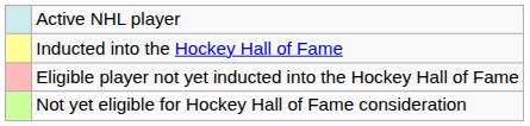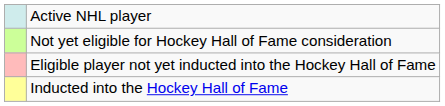 <table class="wikitable">
 <tr>
 <td style="background:#CFECEC; width:1em"></td>
 <td>Active NHL player</td>
 </tr>
 <tr>
-<td style="background:#FFFF99; width:1em"></td>
-<td>Inducted into the <a href='#'>Hockey Hall of Fame</a></td>
+<td style="background:#CCFF99; width:1em"></td>
+<td>Not yet eligible for Hockey Hall of Fame consideration</td>
 </tr>
 <tr>
 <td style="background:#FFBBBB; width:1em"></td>
 <td>Eligible player not yet inducted into the Hockey Hall of Fame</td>
 </tr>
 <tr>
-<td style="background:#CCFF99; width:1em"></td>
-<td>Not yet eligible for Hockey Hall of Fame consideration</td>
+<td style="background:#FFFF99; width:1em"></td>
+<td>Inducted into the <a href='#'>Hockey Hall of Fame</a></td>
 </tr>
 </table>
